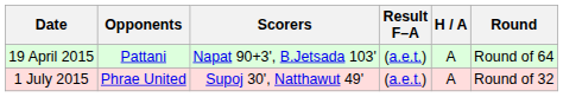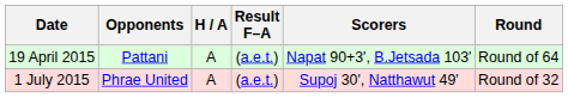 <table class="wikitable" style="text-align:center">
 <tr>
 <th>Date</th>
 <th>Opponents</th>
+<th>H / A</th>
+<th>Result<br>F–A</th>
 <th>Scorers</th>
-<th>Result<br>F–A</th>
-<th>H / A</th>
 <th>Round</th>
 </tr>
 <tr bgcolor="#ddffdd">
 <td>19 April 2015</td>
 <td><a href='#'>Pattani</a></td>
+<td>A</td>
+<td> (<a href='#'>a.e.t.</a>)<br></td>
 <td><a href='#'>Napat</a> 90+3', <a href='#'>B.Jetsada</a> 103'</td>
-<td> (<a href='#'>a.e.t.</a>)<br></td>
-<td>A</td>
 <td>Round of 64</td>
 </tr>
 <tr bgcolor="#ffdddd">
 <td>1 July 2015</td>
 <td><a href='#'>Phrae United</a></td>
+<td>A</td>
+<td> (<a href='#'>a.e.t.</a>)</td>
 <td><a href='#'>Supoj</a> 30', <a href='#'>Natthawut</a> 49'</td>
-<td> (<a href='#'>a.e.t.</a>)</td>
-<td>A</td>
 <td>Round of 32</td>
 </tr>
 </table>
